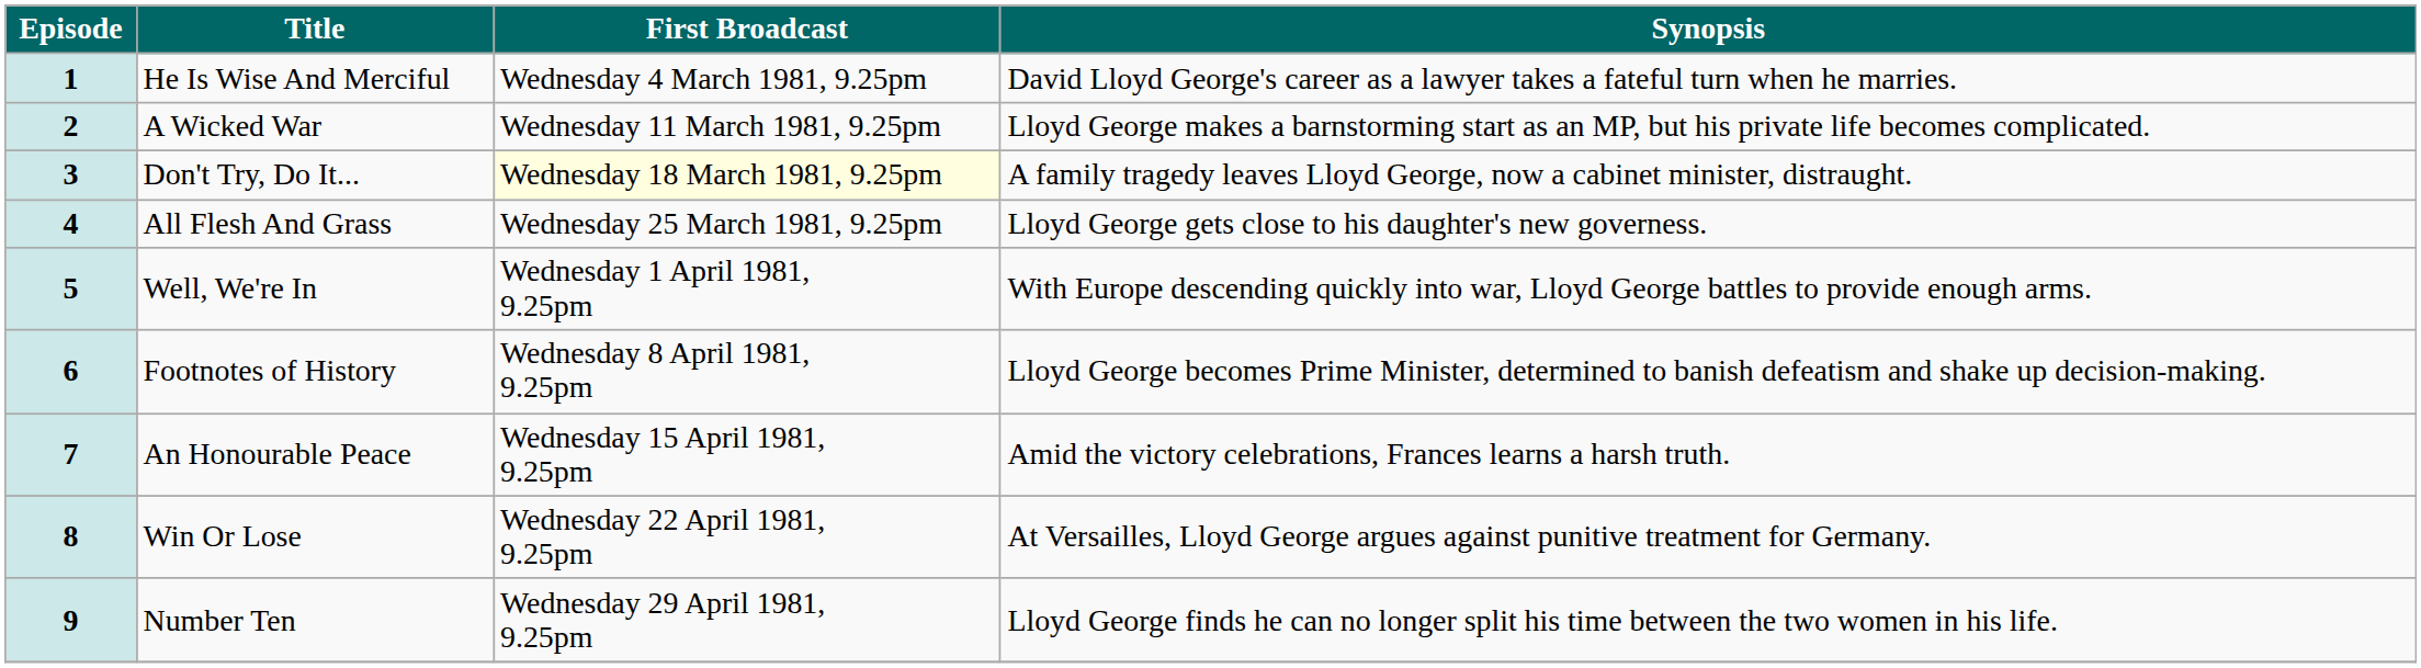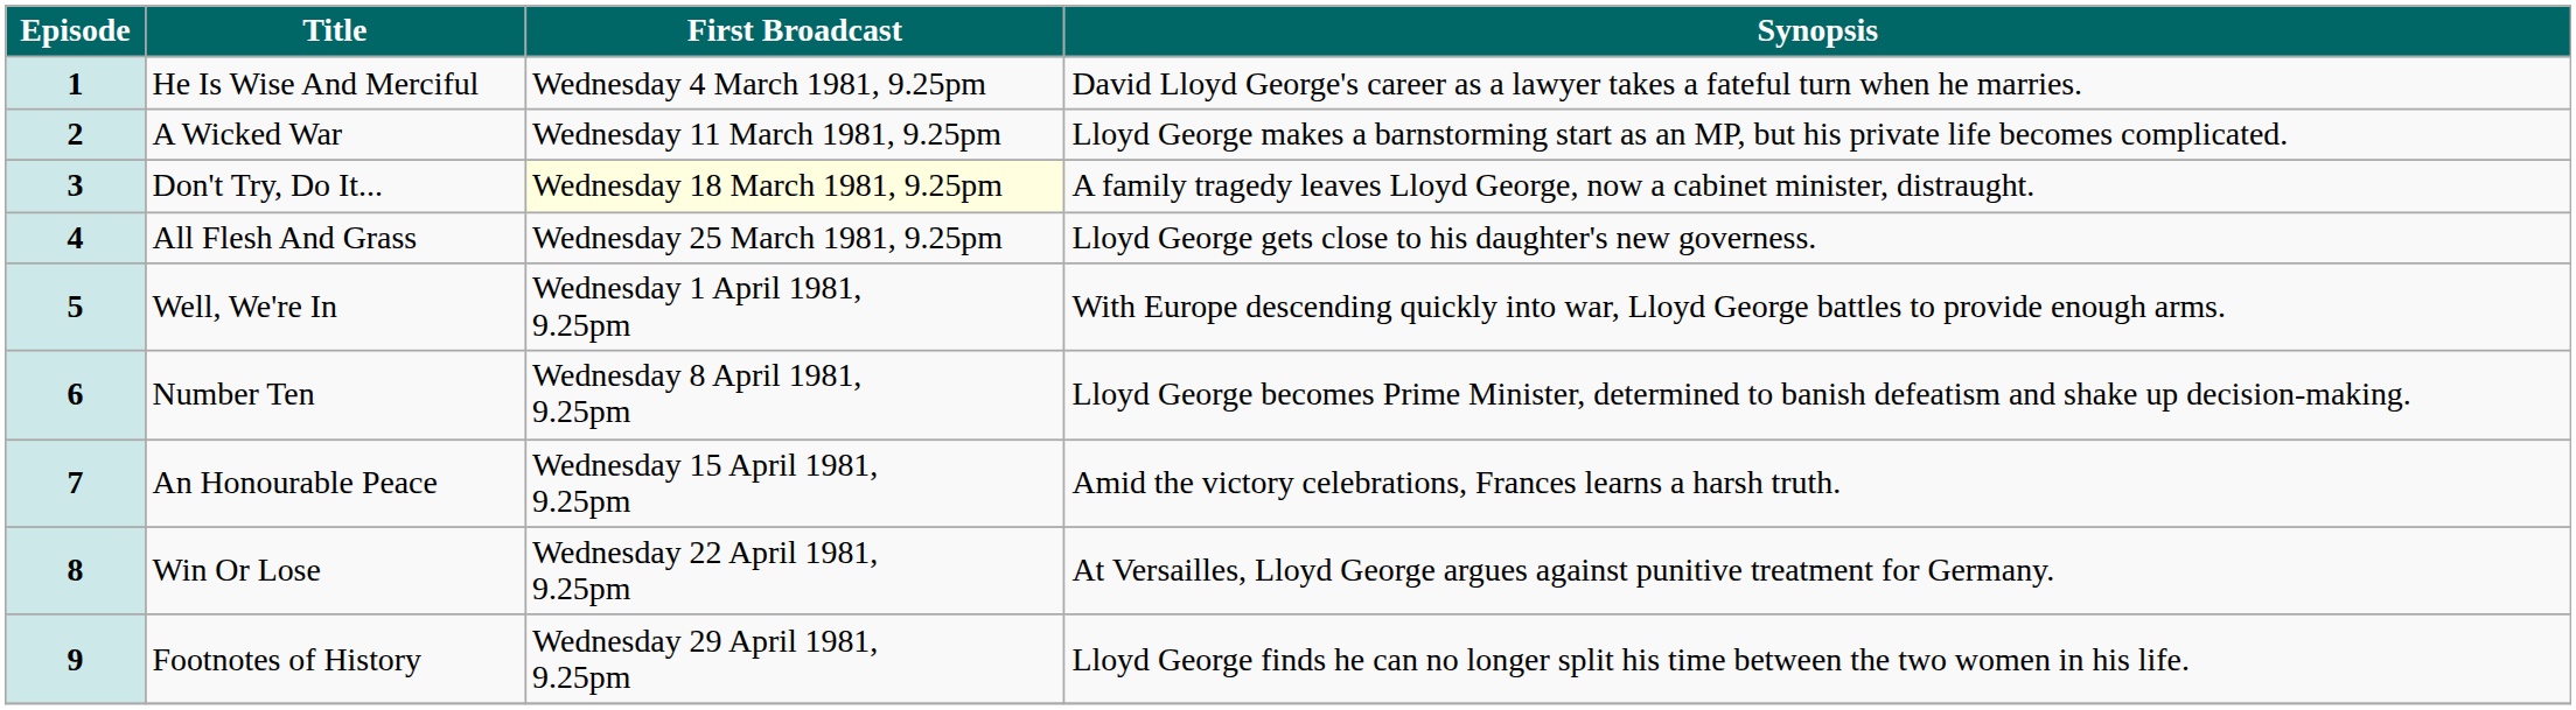 <table class="wikitable" style="width: 100%">
 <tr style="color:white">
 <th style="background:#006666">Episode</th>
 <th style="background:#006666">Title</th>
 <th style="background:#006666">First Broadcast</th>
 <th style="background:#006666">Synopsis</th>
 </tr>
 <tr>
 <th style="background:#cce8e8">1</th>
 <td>He Is Wise And Merciful</td>
 <td>Wednesday 4 March 1981, 9.25pm</td>
 <td>David Lloyd George's career as a lawyer takes a fateful turn when he marries.</td>
 </tr>
 <tr>
 <th style="background:#cce8e8">2</th>
 <td>A Wicked War</td>
 <td>Wednesday 11 March 1981, 9.25pm</td>
 <td>Lloyd George makes a barnstorming start as an MP, but his private life becomes complicated.</td>
 </tr>
 <tr>
 <th style="background:#cce8e8">3</th>
 <td>Don't Try, Do It...</td>
 <td style="background: lightyellow;">Wednesday 18 March 1981, 9.25pm</td>
 <td>A family tragedy leaves Lloyd George, now a cabinet minister, distraught.</td>
 </tr>
 <tr>
 <th style="background:#cce8e8">4</th>
 <td>All Flesh And Grass</td>
 <td>Wednesday 25 March 1981, 9.25pm</td>
 <td>Lloyd George gets close to his daughter's new governess.</td>
 </tr>
 <tr>
 <th style="background:#cce8e8">5</th>
 <td>Well, We're In</td>
 <td>Wednesday 1 April 1981, <br>9.25pm</td>
 <td>With Europe descending quickly into war, Lloyd George battles to provide enough arms.</td>
 </tr>
 <tr>
 <th style="background:#cce8e8">6</th>
-<td>Footnotes of History</td>
+<td>Number Ten</td>
 <td>Wednesday 8 April 1981, <br>9.25pm</td>
 <td>Lloyd George becomes Prime Minister, determined to banish defeatism and shake up decision-making.</td>
 </tr>
 <tr>
 <th style="background:#cce8e8">7</th>
 <td>An Honourable Peace</td>
 <td>Wednesday 15 April 1981, <br>9.25pm</td>
 <td>Amid the victory celebrations, Frances learns a harsh truth.</td>
 </tr>
 <tr>
 <th style="background:#cce8e8">8</th>
 <td>Win Or Lose</td>
 <td>Wednesday 22 April 1981, <br>9.25pm</td>
 <td>At Versailles, Lloyd George argues against punitive treatment for Germany.</td>
 </tr>
 <tr>
 <th style="background:#cce8e8">9</th>
-<td>Number Ten</td>
+<td>Footnotes of History</td>
 <td>Wednesday 29 April 1981, <br>9.25pm</td>
 <td>Lloyd George finds he can no longer split his time between the two women in his life.</td>
 </tr>
 <tr>
 </tr>
 </table>
